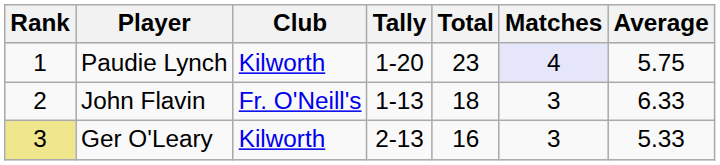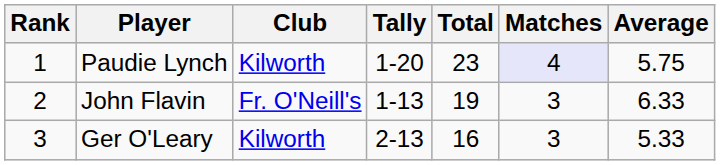 <table class="wikitable">
 <tr>
 <th>Rank</th>
 <th>Player</th>
 <th>Club</th>
 <th>Tally</th>
 <th>Total</th>
 <th>Matches</th>
 <th>Average</th>
 </tr>
 <tr>
 <td rowspan=1 align=center>1</td>
 <td>Paudie Lynch</td>
 <td><a href='#'>Kilworth</a></td>
 <td align=center>1-20</td>
 <td align=center>23</td>
 <td align=center style="background: lavender;">4</td>
 <td align=center>5.75</td>
 </tr>
 <tr>
 <td rowspan=1 align=center>2</td>
 <td>John Flavin</td>
 <td><a href='#'>Fr. O'Neill's</a></td>
 <td align=center>1-13</td>
-<td align=center>18</td>
+<td align=center>19</td>
 <td align=center>3</td>
 <td align=center>6.33</td>
 </tr>
 <tr>
-<td rowspan=1 align=center style="background: khaki;">3</td>
+<td rowspan=1 align=center>3</td>
 <td>Ger O'Leary</td>
 <td><a href='#'>Kilworth</a></td>
 <td align=center>2-13</td>
 <td align=center>16</td>
 <td align=center>3</td>
 <td align=center>5.33</td>
 </tr>
 </table>
